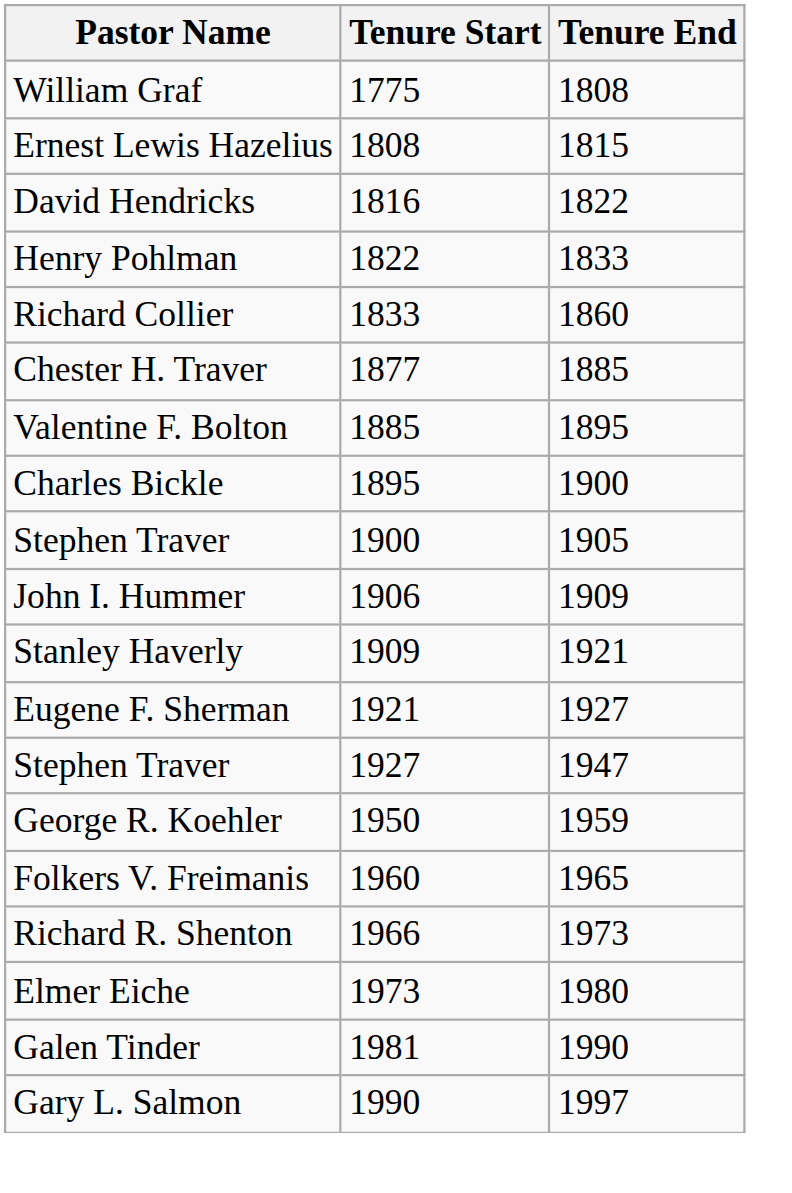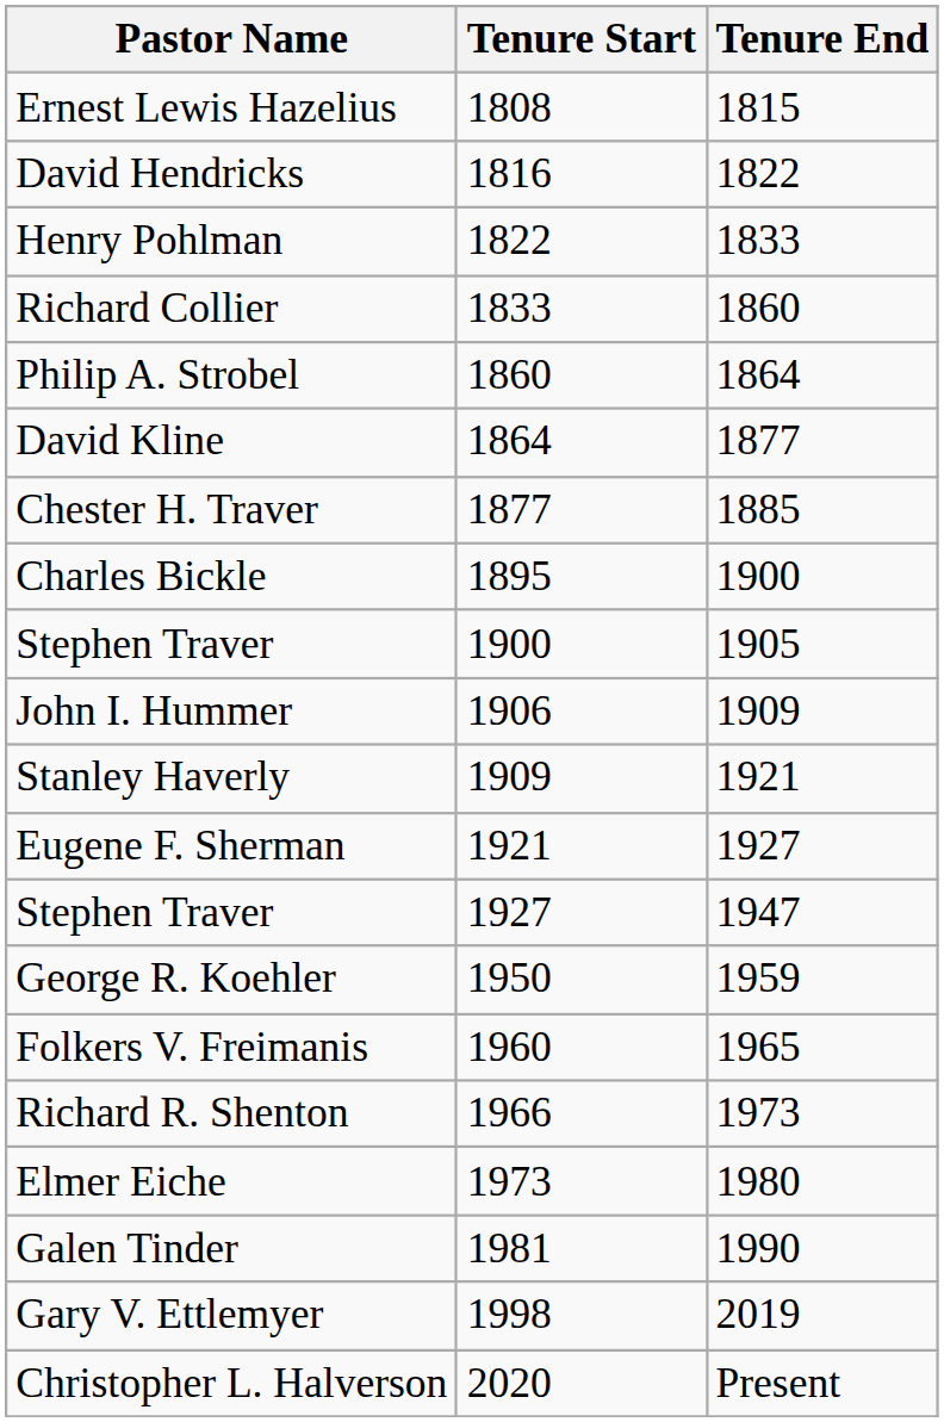 <table class="wikitable">
 <tr>
 <th>Pastor Name</th>
 <th>Tenure Start</th>
 <th>Tenure End</th>
-</tr>
-<tr>
-<td>William Graf</td>
-<td>1775</td>
-<td>1808</td>
 </tr>
 <tr>
 <td>Ernest Lewis Hazelius</td>
 <td>1808</td>
 <td>1815</td>
 </tr>
 <tr>
 <td>David Hendricks</td>
 <td>1816</td>
 <td>1822</td>
 </tr>
 <tr>
 <td>Henry Pohlman</td>
 <td>1822</td>
 <td>1833</td>
 </tr>
 <tr>
 <td>Richard Collier</td>
 <td>1833</td>
 <td>1860</td>
 </tr>
 <tr>
+<td>Philip A. Strobel</td>
+<td>1860</td>
+<td>1864</td>
+</tr>
+<tr>
+<td>David Kline</td>
+<td>1864</td>
+<td>1877</td>
+</tr>
+<tr>
 <td>Chester H. Traver</td>
 <td>1877</td>
 <td>1885</td>
-</tr>
-<tr>
-<td>Valentine F. Bolton</td>
-<td>1885</td>
-<td>1895</td>
 </tr>
 <tr>
 <td>Charles Bickle</td>
 <td>1895</td>
 <td>1900</td>
 </tr>
 <tr>
 <td>Stephen Traver</td>
 <td>1900</td>
 <td>1905</td>
 </tr>
 <tr>
 <td>John I. Hummer</td>
 <td>1906</td>
 <td>1909</td>
 </tr>
 <tr>
 <td>Stanley Haverly</td>
 <td>1909</td>
 <td>1921</td>
 </tr>
 <tr>
 <td>Eugene F. Sherman</td>
 <td>1921</td>
 <td>1927</td>
 </tr>
 <tr>
 <td>Stephen Traver</td>
 <td>1927</td>
 <td>1947</td>
 </tr>
 <tr>
 <td>George R. Koehler</td>
 <td>1950</td>
 <td>1959</td>
 </tr>
 <tr>
 <td>Folkers V. Freimanis</td>
 <td>1960</td>
 <td>1965</td>
 </tr>
 <tr>
 <td>Richard R. Shenton</td>
 <td>1966</td>
 <td>1973</td>
 </tr>
 <tr>
 <td>Elmer Eiche</td>
 <td>1973</td>
 <td>1980</td>
 </tr>
 <tr>
 <td>Galen Tinder</td>
 <td>1981</td>
 <td>1990</td>
 </tr>
 <tr>
-<td>Gary L. Salmon</td>
-<td>1990</td>
-<td>1997</td>
+<td>Gary V. Ettlemyer</td>
+<td>1998</td>
+<td>2019</td>
+</tr>
+<tr>
+<td>Christopher L. Halverson</td>
+<td>2020</td>
+<td>Present</td>
 </tr>
 </table>
